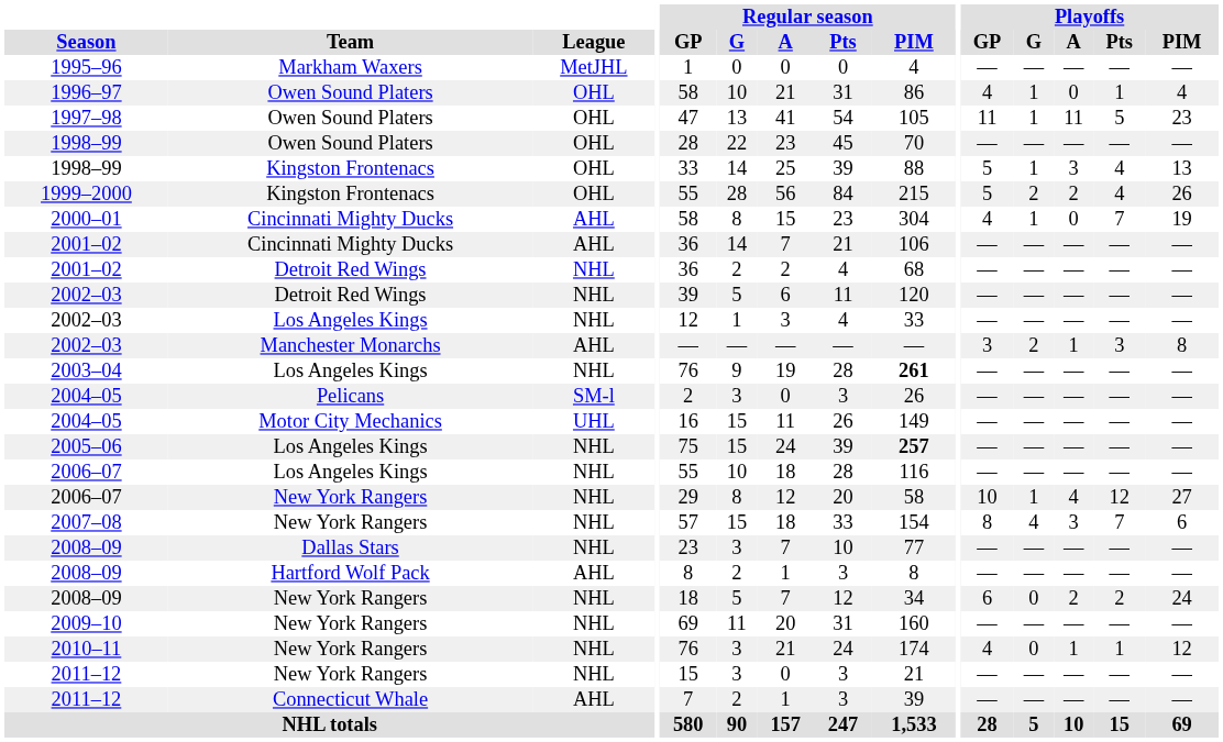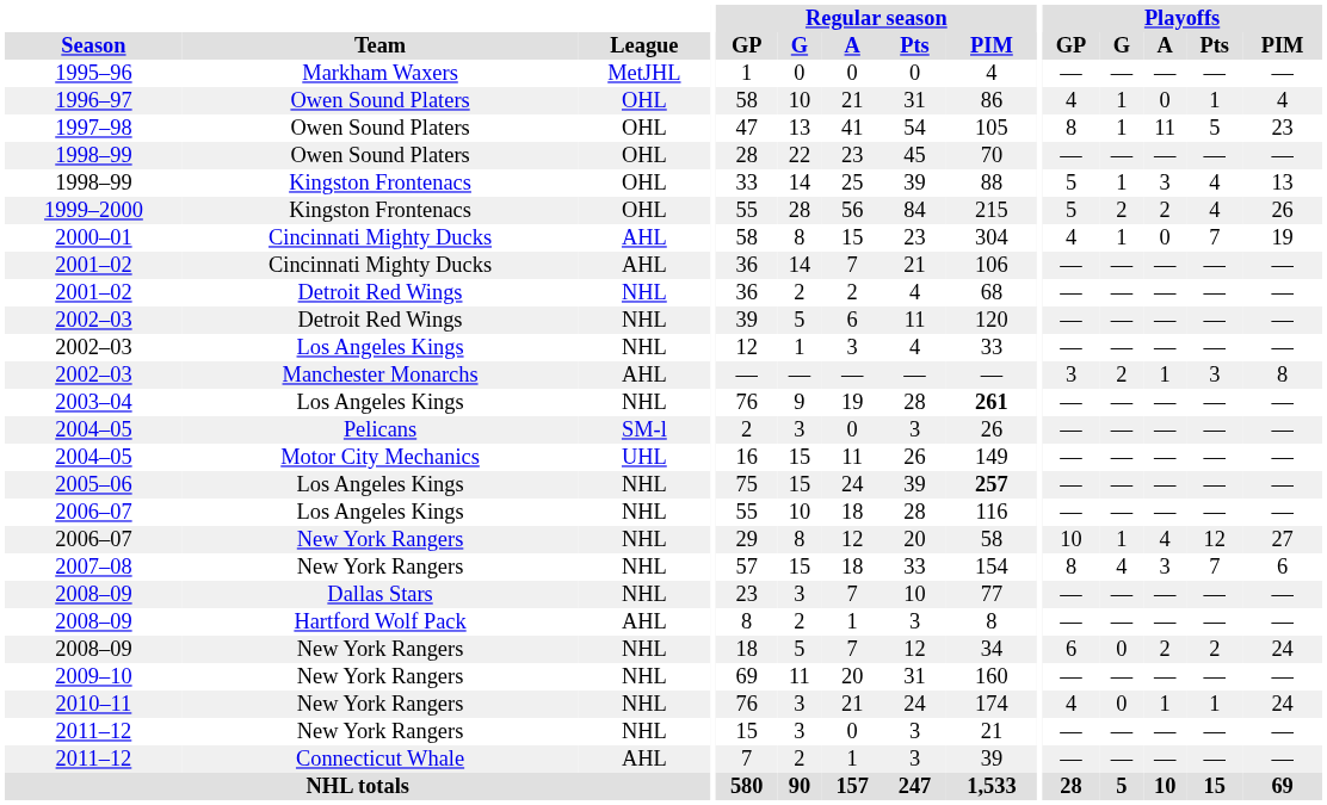 <table border="0" cellpadding="1" cellspacing="0" style="text-align:center; width:60em">
 <tr bgcolor="#e0e0e0">
 <th colspan="3" bgcolor="#ffffff"></th>
 <th rowspan="99" bgcolor="#ffffff"></th>
 <th colspan="5"><a href='#'>Regular season</a></th>
 <th rowspan="99" bgcolor="#ffffff"></th>
 <th colspan="5"><a href='#'>Playoffs</a></th>
 </tr>
 <tr bgcolor="#e0e0e0">
 <th><a href='#'>Season</a></th>
 <th>Team</th>
 <th>League</th>
 <th>GP</th>
 <th><a href='#'>G</a></th>
 <th><a href='#'>A</a></th>
 <th><a href='#'>Pts</a></th>
 <th><a href='#'>PIM</a></th>
 <th>GP</th>
 <th>G</th>
 <th>A</th>
 <th>Pts</th>
 <th>PIM</th>
 </tr>
 <tr>
 <td><a href='#'>1995–96</a></td>
 <td><a href='#'>Markham Waxers</a></td>
 <td><a href='#'>MetJHL</a></td>
 <td>1</td>
 <td>0</td>
 <td>0</td>
 <td>0</td>
 <td>4</td>
 <td>—</td>
 <td>—</td>
 <td>—</td>
 <td>—</td>
 <td>—</td>
 </tr>
 <tr style="background:#f0f0f0;">
 <td><a href='#'>1996–97</a></td>
 <td><a href='#'>Owen Sound Platers</a></td>
 <td><a href='#'>OHL</a></td>
 <td>58</td>
 <td>10</td>
 <td>21</td>
 <td>31</td>
 <td>86</td>
 <td>4</td>
 <td>1</td>
 <td>0</td>
 <td>1</td>
 <td>4</td>
 </tr>
 <tr>
 <td><a href='#'>1997–98</a></td>
 <td>Owen Sound Platers</td>
 <td>OHL</td>
 <td>47</td>
 <td>13</td>
 <td>41</td>
 <td>54</td>
 <td>105</td>
-<td>11</td>
+<td>8</td>
 <td>1</td>
 <td>11</td>
 <td>5</td>
 <td>23</td>
 </tr>
 <tr style="background:#f0f0f0;">
 <td><a href='#'>1998–99</a></td>
 <td>Owen Sound Platers</td>
 <td>OHL</td>
 <td>28</td>
 <td>22</td>
 <td>23</td>
 <td>45</td>
 <td>70</td>
 <td>—</td>
 <td>—</td>
 <td>—</td>
 <td>—</td>
 <td>—</td>
 </tr>
 <tr>
 <td>1998–99</td>
 <td><a href='#'>Kingston Frontenacs</a></td>
 <td>OHL</td>
 <td>33</td>
 <td>14</td>
 <td>25</td>
 <td>39</td>
 <td>88</td>
 <td>5</td>
 <td>1</td>
 <td>3</td>
 <td>4</td>
 <td>13</td>
 </tr>
 <tr style="background:#f0f0f0;">
 <td><a href='#'>1999–2000</a></td>
 <td>Kingston Frontenacs</td>
 <td>OHL</td>
 <td>55</td>
 <td>28</td>
 <td>56</td>
 <td>84</td>
 <td>215</td>
 <td>5</td>
 <td>2</td>
 <td>2</td>
 <td>4</td>
 <td>26</td>
 </tr>
 <tr>
 <td><a href='#'>2000–01</a></td>
 <td><a href='#'>Cincinnati Mighty Ducks</a></td>
 <td><a href='#'>AHL</a></td>
 <td>58</td>
 <td>8</td>
 <td>15</td>
 <td>23</td>
 <td>304</td>
 <td>4</td>
 <td>1</td>
 <td>0</td>
 <td>7</td>
 <td>19</td>
 </tr>
 <tr style="background:#f0f0f0;">
 <td><a href='#'>2001–02</a></td>
 <td>Cincinnati Mighty Ducks</td>
 <td>AHL</td>
 <td>36</td>
 <td>14</td>
 <td>7</td>
 <td>21</td>
 <td>106</td>
 <td>—</td>
 <td>—</td>
 <td>—</td>
 <td>—</td>
 <td>—</td>
 </tr>
 <tr>
 <td><a href='#'>2001–02</a></td>
 <td><a href='#'>Detroit Red Wings</a></td>
 <td><a href='#'>NHL</a></td>
 <td>36</td>
 <td>2</td>
 <td>2</td>
 <td>4</td>
 <td>68</td>
 <td>—</td>
 <td>—</td>
 <td>—</td>
 <td>—</td>
 <td>—</td>
 </tr>
 <tr style="background:#f0f0f0;">
 <td><a href='#'>2002–03</a></td>
 <td>Detroit Red Wings</td>
 <td>NHL</td>
 <td>39</td>
 <td>5</td>
 <td>6</td>
 <td>11</td>
 <td>120</td>
 <td>—</td>
 <td>—</td>
 <td>—</td>
 <td>—</td>
 <td>—</td>
 </tr>
 <tr>
 <td>2002–03</td>
 <td><a href='#'>Los Angeles Kings</a></td>
 <td>NHL</td>
 <td>12</td>
 <td>1</td>
 <td>3</td>
 <td>4</td>
 <td>33</td>
 <td>—</td>
 <td>—</td>
 <td>—</td>
 <td>—</td>
 <td>—</td>
 </tr>
 <tr style="background:#f0f0f0;">
 <td><a href='#'>2002–03</a></td>
 <td><a href='#'>Manchester Monarchs</a></td>
 <td>AHL</td>
 <td>—</td>
 <td>—</td>
 <td>—</td>
 <td>—</td>
 <td>—</td>
 <td>3</td>
 <td>2</td>
 <td>1</td>
 <td>3</td>
 <td>8</td>
 </tr>
 <tr>
 <td><a href='#'>2003–04</a></td>
 <td>Los Angeles Kings</td>
 <td>NHL</td>
 <td>76</td>
 <td>9</td>
 <td>19</td>
 <td>28</td>
 <td><strong>261</strong></td>
 <td>—</td>
 <td>—</td>
 <td>—</td>
 <td>—</td>
 <td>—</td>
 </tr>
 <tr style="background:#f0f0f0;">
 <td><a href='#'>2004–05</a></td>
 <td><a href='#'>Pelicans</a></td>
 <td><a href='#'>SM-l</a></td>
 <td>2</td>
 <td>3</td>
 <td>0</td>
 <td>3</td>
 <td>26</td>
 <td>—</td>
 <td>—</td>
 <td>—</td>
 <td>—</td>
 <td>—</td>
 </tr>
 <tr>
 <td><a href='#'>2004–05</a></td>
 <td><a href='#'>Motor City Mechanics</a></td>
 <td><a href='#'>UHL</a></td>
 <td>16</td>
 <td>15</td>
 <td>11</td>
 <td>26</td>
 <td>149</td>
 <td>—</td>
 <td>—</td>
 <td>—</td>
 <td>—</td>
 <td>—</td>
 </tr>
 <tr style="background:#f0f0f0;">
 <td><a href='#'>2005–06</a></td>
 <td>Los Angeles Kings</td>
 <td>NHL</td>
 <td>75</td>
 <td>15</td>
 <td>24</td>
 <td>39</td>
 <td><strong>257</strong></td>
 <td>—</td>
 <td>—</td>
 <td>—</td>
 <td>—</td>
 <td>—</td>
 </tr>
 <tr>
 <td><a href='#'>2006–07</a></td>
 <td>Los Angeles Kings</td>
 <td>NHL</td>
 <td>55</td>
 <td>10</td>
 <td>18</td>
 <td>28</td>
 <td>116</td>
 <td>—</td>
 <td>—</td>
 <td>—</td>
 <td>—</td>
 <td>—</td>
 </tr>
 <tr style="background:#f0f0f0;">
 <td>2006–07</td>
 <td><a href='#'>New York Rangers</a></td>
 <td>NHL</td>
 <td>29</td>
 <td>8</td>
 <td>12</td>
 <td>20</td>
 <td>58</td>
 <td>10</td>
 <td>1</td>
 <td>4</td>
 <td>12</td>
 <td>27</td>
 </tr>
 <tr>
 <td><a href='#'>2007–08</a></td>
 <td>New York Rangers</td>
 <td>NHL</td>
 <td>57</td>
 <td>15</td>
 <td>18</td>
 <td>33</td>
 <td>154</td>
 <td>8</td>
 <td>4</td>
 <td>3</td>
 <td>7</td>
 <td>6</td>
 </tr>
 <tr style="background:#f0f0f0;">
 <td><a href='#'>2008–09</a></td>
 <td><a href='#'>Dallas Stars</a></td>
 <td>NHL</td>
 <td>23</td>
 <td>3</td>
 <td>7</td>
 <td>10</td>
 <td>77</td>
 <td>—</td>
 <td>—</td>
 <td>—</td>
 <td>—</td>
 <td>—</td>
 </tr>
 <tr>
 <td><a href='#'>2008–09</a></td>
 <td><a href='#'>Hartford Wolf Pack</a></td>
 <td>AHL</td>
 <td>8</td>
 <td>2</td>
 <td>1</td>
 <td>3</td>
 <td>8</td>
 <td>—</td>
 <td>—</td>
 <td>—</td>
 <td>—</td>
 <td>—</td>
 </tr>
 <tr style="background:#f0f0f0;">
 <td>2008–09</td>
 <td>New York Rangers</td>
 <td>NHL</td>
 <td>18</td>
 <td>5</td>
 <td>7</td>
 <td>12</td>
 <td>34</td>
 <td>6</td>
 <td>0</td>
 <td>2</td>
 <td>2</td>
 <td>24</td>
 </tr>
 <tr>
 <td><a href='#'>2009–10</a></td>
 <td>New York Rangers</td>
 <td>NHL</td>
 <td>69</td>
 <td>11</td>
 <td>20</td>
 <td>31</td>
 <td>160</td>
 <td>—</td>
 <td>—</td>
 <td>—</td>
 <td>—</td>
 <td>—</td>
 </tr>
 <tr style="background:#f0f0f0;">
 <td><a href='#'>2010–11</a></td>
 <td>New York Rangers</td>
 <td>NHL</td>
 <td>76</td>
 <td>3</td>
 <td>21</td>
 <td>24</td>
 <td>174</td>
 <td>4</td>
 <td>0</td>
 <td>1</td>
 <td>1</td>
-<td>12</td>
+<td>24</td>
 </tr>
 <tr>
 <td><a href='#'>2011–12</a></td>
 <td>New York Rangers</td>
 <td>NHL</td>
 <td>15</td>
 <td>3</td>
 <td>0</td>
 <td>3</td>
 <td>21</td>
 <td>—</td>
 <td>—</td>
 <td>—</td>
 <td>—</td>
 <td>—</td>
 </tr>
 <tr style="background:#f0f0f0;">
 <td><a href='#'>2011–12</a></td>
 <td><a href='#'>Connecticut Whale</a></td>
 <td>AHL</td>
 <td>7</td>
 <td>2</td>
 <td>1</td>
 <td>3</td>
 <td>39</td>
 <td>—</td>
 <td>—</td>
 <td>—</td>
 <td>—</td>
 <td>—</td>
 </tr>
 <tr style="background:#e0e0e0;">
 <th colspan="3">NHL totals</th>
 <th>580</th>
 <th>90</th>
 <th>157</th>
 <th>247</th>
 <th>1,533</th>
 <th>28</th>
 <th>5</th>
 <th>10</th>
 <th>15</th>
 <th>69</th>
 </tr>
 </table>
